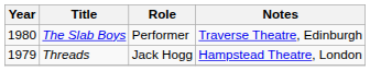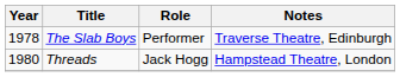 <table class="wikitable unsortable">
 <tr>
 <th>Year</th>
 <th>Title</th>
 <th>Role</th>
 <th class="unsortable">Notes</th>
 </tr>
 <tr>
-<td>1980</td>
+<td>1978</td>
 <td><em><a href='#'>The Slab Boys</a></em></td>
 <td>Performer</td>
 <td><a href='#'>Traverse Theatre</a>, Edinburgh</td>
 </tr>
 <tr>
-<td>1979</td>
+<td>1980</td>
 <td><em>Threads</em></td>
 <td>Jack Hogg</td>
 <td><a href='#'>Hampstead Theatre</a>, London</td>
 </tr>
 <tr>
 </tr>
 </table>
